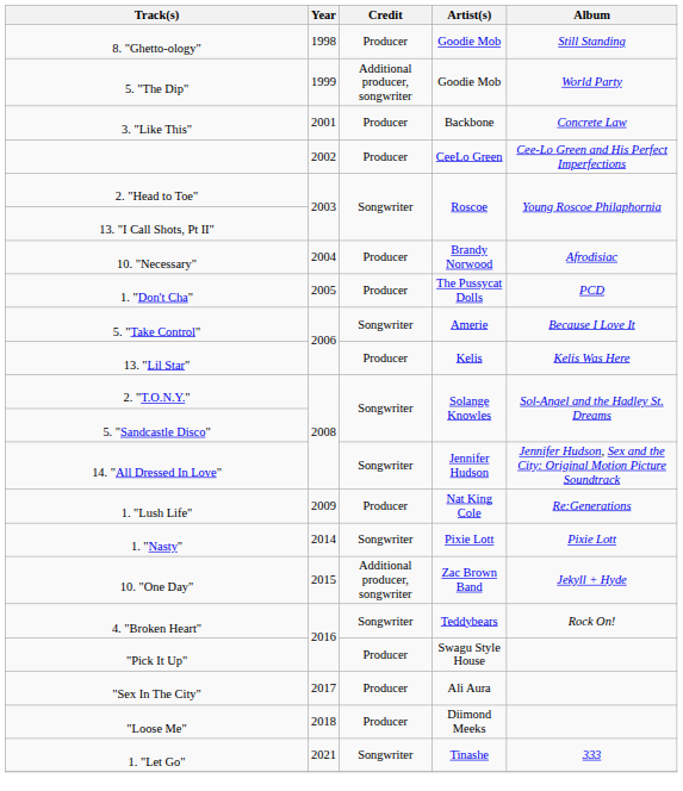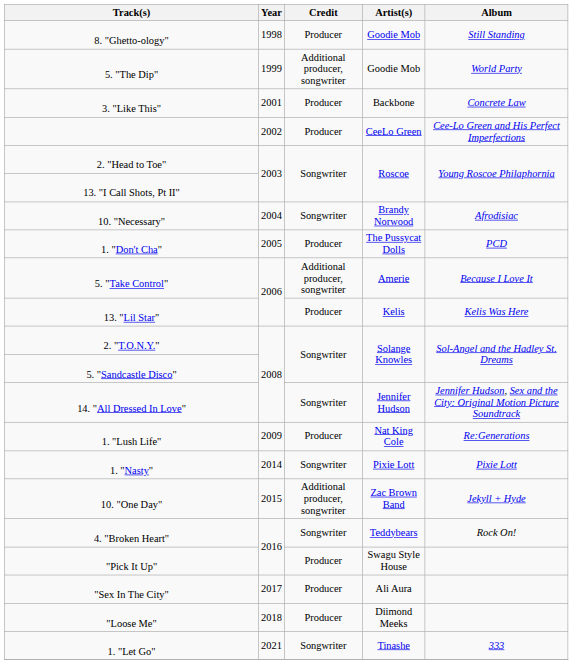 <table class="wikitable plainrowheaders" style="text-align:center;">
 <tr>
 <th scope="col" style="width:24em;">Track(s)</th>
 <th scope="col" style="width:1em;">Year</th>
 <th scope="col">Credit</th>
 <th scope="col">Artist(s)</th>
 <th scope="col">Album</th>
 </tr>
 <tr>
 <td><br>8. "Ghetto-ology"</td>
 <td>1998</td>
 <td>Producer</td>
 <td><a href='#'>Goodie Mob</a></td>
 <td><em><a href='#'>Still Standing</a></em></td>
 </tr>
 <tr>
 <td><br>5. "The Dip"</td>
 <td>1999</td>
 <td>Additional producer, songwriter</td>
 <td>Goodie Mob</td>
 <td><em><a href='#'>World Party</a></em></td>
 </tr>
 <tr>
 <td><br>3. "Like This"</td>
 <td>2001</td>
 <td>Producer</td>
 <td>Backbone</td>
 <td><em><a href='#'>Concrete Law</a></em></td>
 </tr>
 <tr>
 <td></td>
 <td>2002</td>
 <td>Producer</td>
 <td><a href='#'>CeeLo Green</a></td>
 <td><em><a href='#'>Cee-Lo Green and His Perfect Imperfections</a></em></td>
 </tr>
 <tr>
 <td><br>2. "Head to Toe"<br></td>
 <td rowspan="2">2003</td>
 <td rowspan="2">Songwriter</td>
 <td rowspan="2"><a href='#'>Roscoe</a></td>
 <td rowspan="2"><em><a href='#'>Young Roscoe Philaphornia</a></em></td>
 </tr>
 <tr>
 <td><br>13. "I Call Shots, Pt II"</td>
 </tr>
 <tr>
 <td><br>10. "Necessary"</td>
 <td>2004</td>
-<td>Producer </td>
+<td>Songwriter</td>
 <td><a href='#'>Brandy Norwood</a></td>
 <td><em><a href='#'>Afrodisiac</a></em></td>
 </tr>
 <tr>
 <td><br>1. "<a href='#'>Don't Cha</a>"<br></td>
 <td>2005</td>
 <td>Producer</td>
 <td><a href='#'>The Pussycat Dolls</a></td>
 <td><em><a href='#'>PCD</a></em></td>
 </tr>
 <tr>
 <td><br>5. "<a href='#'>Take Control</a>"</td>
 <td rowspan="2">2006</td>
-<td>Songwriter</td>
+<td>Additional producer, songwriter</td>
 <td><a href='#'>Amerie</a></td>
 <td><em><a href='#'>Because I Love It</a></em></td>
 </tr>
 <tr>
 <td><br>13. "<a href='#'>Lil Star</a>"<br></td>
 <td>Producer</td>
 <td><a href='#'>Kelis</a></td>
 <td><em><a href='#'>Kelis Was Here</a></em></td>
 </tr>
 <tr>
 <td><br>2. "<a href='#'>T.O.N.Y.</a>"</td>
 <td rowspan="3">2008</td>
 <td rowspan="2">Songwriter</td>
 <td rowspan="2"><a href='#'>Solange Knowles</a></td>
 <td rowspan="2"><em><a href='#'>Sol-Angel and the Hadley St. Dreams</a></em></td>
 </tr>
 <tr>
 <td><br>5. "<a href='#'>Sandcastle Disco</a>"</td>
 </tr>
 <tr>
 <td><br>14. "<a href='#'>All Dressed In Love</a>"</td>
 <td>Songwriter</td>
 <td><a href='#'>Jennifer Hudson</a></td>
 <td><em><a href='#'>Jennifer Hudson</a></em>, <em><a href='#'>Sex and the City: Original Motion Picture Soundtrack</a></em></td>
 </tr>
 <tr>
 <td><br>1. "Lush Life"</td>
 <td>2009</td>
 <td>Producer</td>
 <td><a href='#'>Nat King Cole</a></td>
 <td><em><a href='#'>Re:Generations</a></em></td>
 </tr>
 <tr>
 <td><br>1. "<a href='#'>Nasty</a>"</td>
 <td>2014</td>
 <td>Songwriter</td>
 <td><a href='#'>Pixie Lott</a></td>
 <td><em><a href='#'>Pixie Lott</a></em></td>
 </tr>
 <tr>
 <td><br>10. "One Day"</td>
 <td>2015</td>
 <td>Additional producer, songwriter</td>
 <td><a href='#'>Zac Brown Band</a></td>
 <td><em><a href='#'>Jekyll + Hyde</a></em></td>
 </tr>
 <tr>
 <td><br>4. "Broken Heart"<br></td>
 <td rowspan="2">2016</td>
 <td>Songwriter</td>
 <td><a href='#'>Teddybears</a></td>
 <td><em>Rock On!</em></td>
 </tr>
 <tr>
 <td><br>"Pick It Up"<br></td>
 <td>Producer </td>
 <td>Swagu Style House</td>
 <td></td>
 </tr>
 <tr>
 <td><br>"Sex In The City"</td>
 <td>2017</td>
 <td>Producer</td>
 <td>Ali Aura</td>
 <td></td>
 </tr>
 <tr>
 <td><br>"Loose Me"</td>
 <td>2018</td>
 <td>Producer </td>
 <td>Diimond Meeks</td>
 <td></td>
 </tr>
 <tr>
 <td><br>1. "Let Go"</td>
 <td>2021</td>
 <td>Songwriter</td>
 <td><a href='#'>Tinashe</a></td>
 <td><em><a href='#'>333</a></em></td>
 </tr>
 <tr>
 </tr>
 </table>
